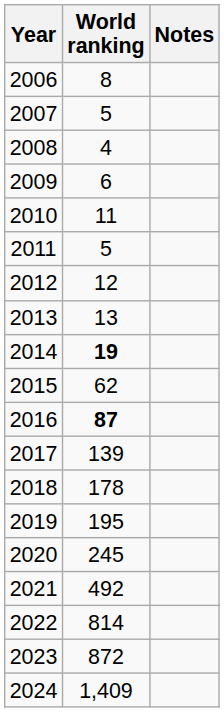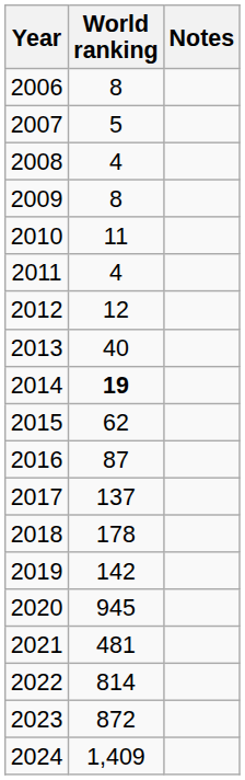 <table class="wikitable" style="text-align:center; font-size: 95%;">
 <tr>
 <th>Year</th>
 <th>World<br>ranking</th>
 <th>Notes</th>
 </tr>
 <tr>
 <td>2006</td>
 <td>8</td>
 <td></td>
 </tr>
 <tr>
 <td>2007</td>
 <td>5</td>
 <td></td>
 </tr>
 <tr>
 <td>2008</td>
 <td>4</td>
 <td></td>
 </tr>
 <tr>
 <td>2009</td>
-<td>6</td>
+<td>8</td>
 <td></td>
 </tr>
 <tr>
 <td>2010</td>
 <td>11</td>
 <td></td>
 </tr>
 <tr>
 <td>2011</td>
-<td>5</td>
+<td>4</td>
 <td></td>
 </tr>
 <tr>
 <td>2012</td>
 <td>12</td>
 <td></td>
 </tr>
 <tr>
 <td>2013</td>
-<td>13</td>
+<td>40</td>
 <td></td>
 </tr>
 <tr>
 <td>2014</td>
 <td><strong>19</strong></td>
 <td></td>
 </tr>
 <tr>
 <td>2015</td>
 <td>62</td>
 <td></td>
 </tr>
 <tr>
 <td>2016</td>
-<td><strong>87</strong></td>
+<td>87</td>
 <td></td>
 </tr>
 <tr>
 <td>2017</td>
-<td>139</td>
+<td>137</td>
 <td></td>
 </tr>
 <tr>
 <td>2018</td>
 <td>178</td>
 <td></td>
 </tr>
 <tr>
 <td>2019</td>
-<td>195</td>
+<td>142</td>
 <td></td>
 </tr>
 <tr>
 <td>2020</td>
-<td>245</td>
+<td>945</td>
 <td></td>
 </tr>
 <tr>
 <td>2021</td>
-<td>492</td>
+<td>481</td>
 <td></td>
 </tr>
 <tr>
 <td>2022</td>
 <td>814</td>
 <td></td>
 </tr>
 <tr>
 <td>2023</td>
 <td>872</td>
 <td></td>
 </tr>
 <tr>
 <td>2024</td>
 <td>1,409</td>
 <td></td>
 </tr>
 </table>
